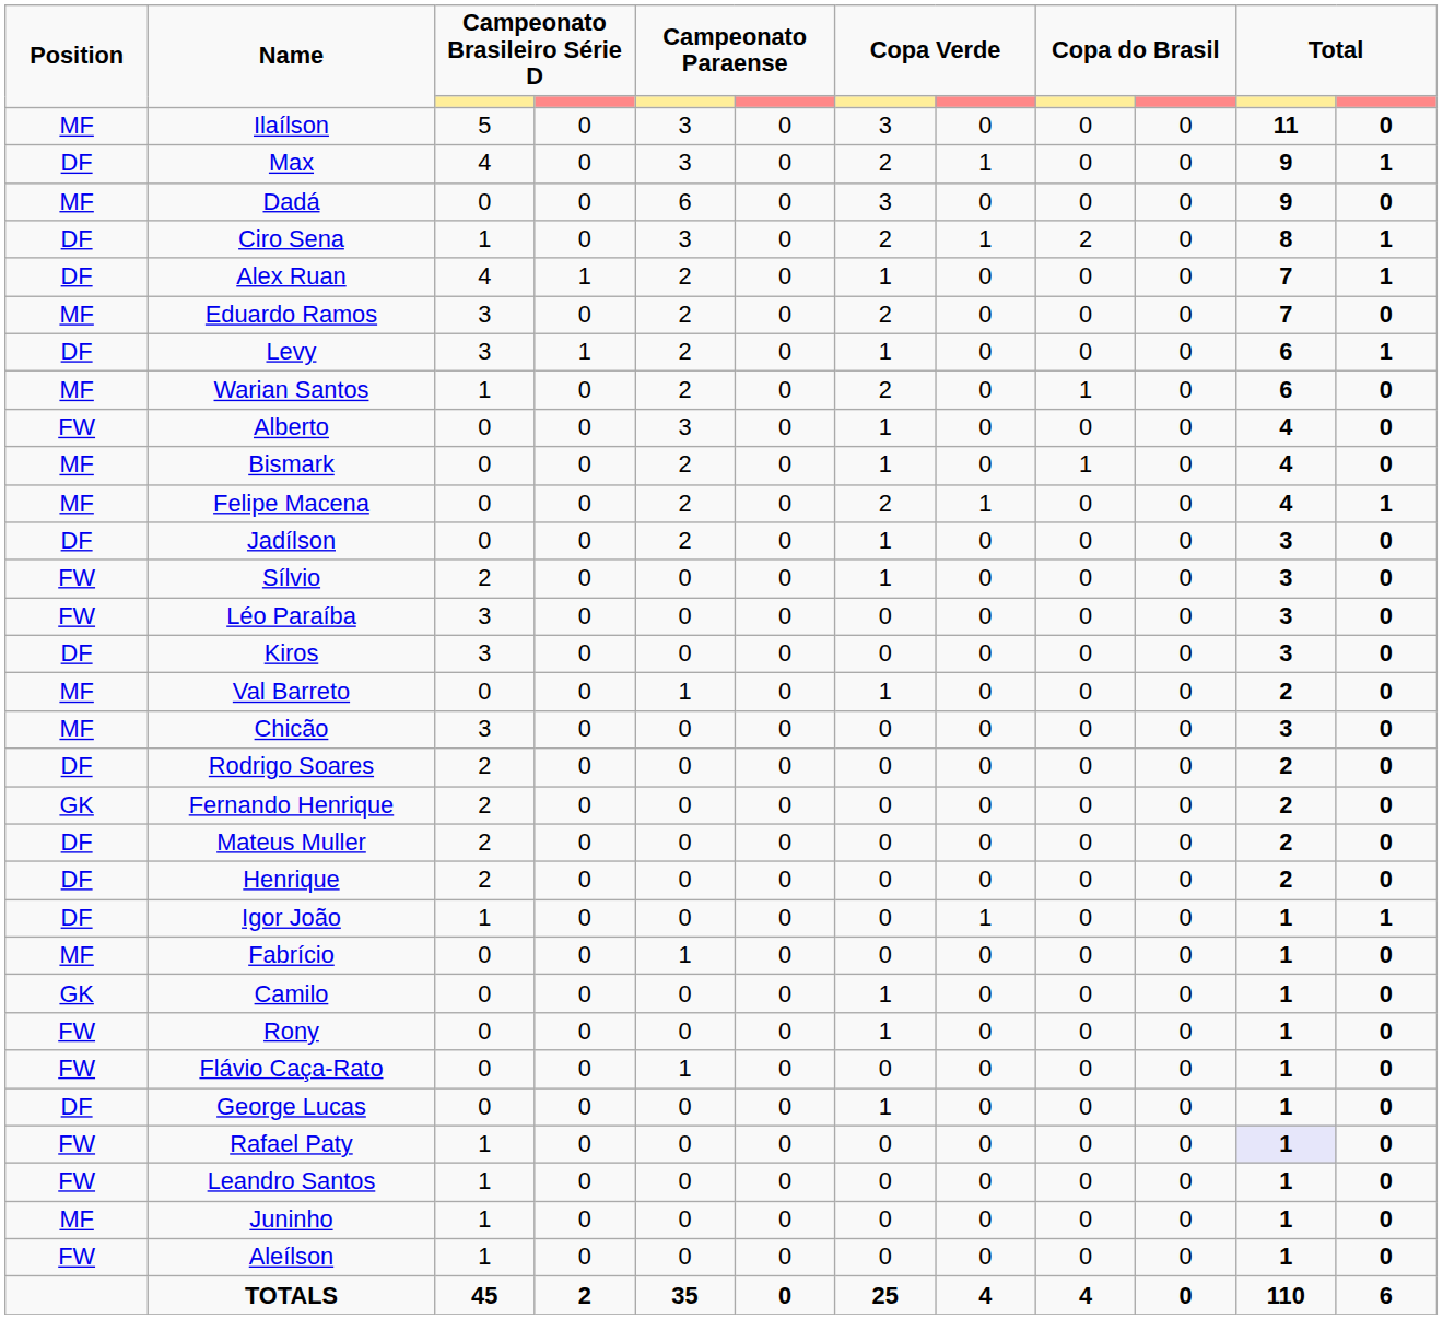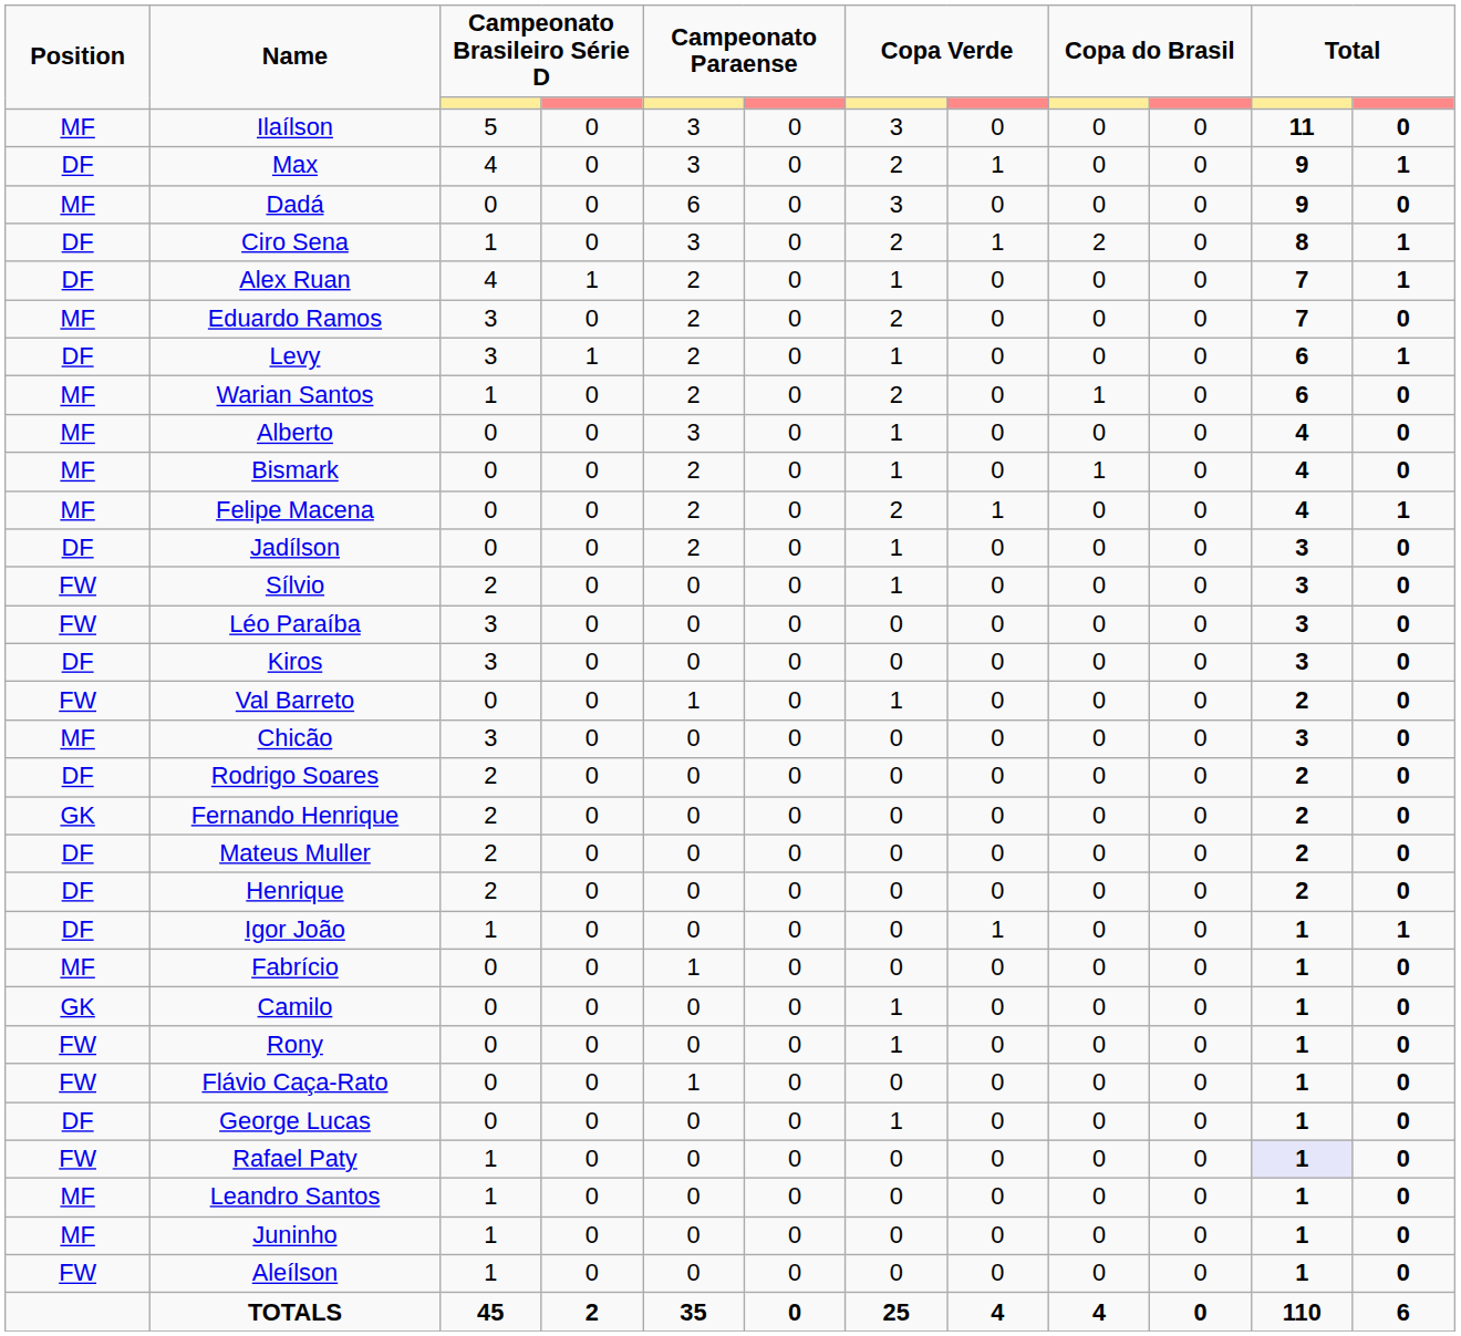 <table class="wikitable" style="text-align:center">
 <tr style="text-align:center;">
 <td rowspan="2"  style="width:10%; "><strong>Position</strong></td>
 <td rowspan="2"  style="width:20%; "><strong>Name</strong></td>
 <td colspan="2"><strong>Campeonato Brasileiro Série D</strong></td>
 <td colspan="2"><strong>Campeonato Paraense</strong></td>
 <td colspan="2"><strong>Copa Verde</strong></td>
 <td colspan="2"><strong>Copa do Brasil</strong></td>
 <td colspan="2"><strong>Total</strong></td>
 </tr>
 <tr>
 <th style="width:60px; background:#fe9;"></th>
 <th style="width:60px; background:#ff8888;"></th>
 <th style="width:60px; background:#fe9;"></th>
 <th style="width:60px; background:#ff8888;"></th>
 <th style="width:60px; background:#fe9;"></th>
 <th style="width:60px; background:#ff8888;"></th>
 <th style="width:60px; background:#fe9;"></th>
 <th style="width:60px; background:#ff8888;"></th>
 <th style="width:60px; background:#fe9;"></th>
 <th style="width:60px; background:#ff8888;"></th>
 </tr>
 <tr>
 <td><a href='#'>MF</a></td>
 <td><a href='#'>Ilaílson</a></td>
 <td>5</td>
 <td>0</td>
 <td>3</td>
 <td>0</td>
 <td>3</td>
 <td>0</td>
 <td>0</td>
 <td>0</td>
 <td><strong>11</strong></td>
 <td><strong>0</strong></td>
 </tr>
 <tr>
 <td><a href='#'>DF</a></td>
 <td><a href='#'>Max</a></td>
 <td>4</td>
 <td>0</td>
 <td>3</td>
 <td>0</td>
 <td>2</td>
 <td>1</td>
 <td>0</td>
 <td>0</td>
 <td><strong>9</strong></td>
 <td><strong>1</strong></td>
 </tr>
 <tr>
 <td><a href='#'>MF</a></td>
 <td><a href='#'>Dadá</a></td>
 <td>0</td>
 <td>0</td>
 <td>6</td>
 <td>0</td>
 <td>3</td>
 <td>0</td>
 <td>0</td>
 <td>0</td>
 <td><strong>9</strong></td>
 <td><strong>0</strong></td>
 </tr>
 <tr>
 <td><a href='#'>DF</a></td>
 <td><a href='#'>Ciro Sena</a></td>
 <td>1</td>
 <td>0</td>
 <td>3</td>
 <td>0</td>
 <td>2</td>
 <td>1</td>
 <td>2</td>
 <td>0</td>
 <td><strong>8</strong></td>
 <td><strong>1</strong></td>
 </tr>
 <tr>
 <td><a href='#'>DF</a></td>
 <td><a href='#'>Alex Ruan</a></td>
 <td>4</td>
 <td>1</td>
 <td>2</td>
 <td>0</td>
 <td>1</td>
 <td>0</td>
 <td>0</td>
 <td>0</td>
 <td><strong>7</strong></td>
 <td><strong>1</strong></td>
 </tr>
 <tr>
 <td><a href='#'>MF</a></td>
 <td><a href='#'>Eduardo Ramos</a></td>
 <td>3</td>
 <td>0</td>
 <td>2</td>
 <td>0</td>
 <td>2</td>
 <td>0</td>
 <td>0</td>
 <td>0</td>
 <td><strong>7</strong></td>
 <td><strong>0</strong></td>
 </tr>
 <tr>
 <td><a href='#'>DF</a></td>
 <td><a href='#'>Levy</a></td>
 <td>3</td>
 <td>1</td>
 <td>2</td>
 <td>0</td>
 <td>1</td>
 <td>0</td>
 <td>0</td>
 <td>0</td>
 <td><strong>6</strong></td>
 <td><strong>1</strong></td>
 </tr>
 <tr>
 <td><a href='#'>MF</a></td>
 <td><a href='#'>Warian Santos</a></td>
 <td>1</td>
 <td>0</td>
 <td>2</td>
 <td>0</td>
 <td>2</td>
 <td>0</td>
 <td>1</td>
 <td>0</td>
 <td><strong>6</strong></td>
 <td><strong>0</strong></td>
 </tr>
 <tr>
-<td><a href='#'>FW</a></td>
+<td><a href='#'>MF</a></td>
 <td><a href='#'>Alberto</a></td>
 <td>0</td>
 <td>0</td>
 <td>3</td>
 <td>0</td>
 <td>1</td>
 <td>0</td>
 <td>0</td>
 <td>0</td>
 <td><strong>4</strong></td>
 <td><strong>0</strong></td>
 </tr>
 <tr>
 <td><a href='#'>MF</a></td>
 <td><a href='#'>Bismark</a></td>
 <td>0</td>
 <td>0</td>
 <td>2</td>
 <td>0</td>
 <td>1</td>
 <td>0</td>
 <td>1</td>
 <td>0</td>
 <td><strong>4</strong></td>
 <td><strong>0</strong></td>
 </tr>
 <tr>
 <td><a href='#'>MF</a></td>
 <td><a href='#'>Felipe Macena</a></td>
 <td>0</td>
 <td>0</td>
 <td>2</td>
 <td>0</td>
 <td>2</td>
 <td>1</td>
 <td>0</td>
 <td>0</td>
 <td><strong>4</strong></td>
 <td><strong>1</strong></td>
 </tr>
 <tr>
 <td><a href='#'>DF</a></td>
 <td><a href='#'>Jadílson</a></td>
 <td>0</td>
 <td>0</td>
 <td>2</td>
 <td>0</td>
 <td>1</td>
 <td>0</td>
 <td>0</td>
 <td>0</td>
 <td><strong>3</strong></td>
 <td><strong>0</strong></td>
 </tr>
 <tr>
 <td><a href='#'>FW</a></td>
 <td><a href='#'>Sílvio</a></td>
 <td>2</td>
 <td>0</td>
 <td>0</td>
 <td>0</td>
 <td>1</td>
 <td>0</td>
 <td>0</td>
 <td>0</td>
 <td><strong>3</strong></td>
 <td><strong>0</strong></td>
 </tr>
 <tr>
 <td><a href='#'>FW</a></td>
 <td><a href='#'>Léo Paraíba</a></td>
 <td>3</td>
 <td>0</td>
 <td>0</td>
 <td>0</td>
 <td>0</td>
 <td>0</td>
 <td>0</td>
 <td>0</td>
 <td><strong>3</strong></td>
 <td><strong>0</strong></td>
 </tr>
 <tr>
 <td><a href='#'>DF</a></td>
 <td><a href='#'>Kiros</a></td>
 <td>3</td>
 <td>0</td>
 <td>0</td>
 <td>0</td>
 <td>0</td>
 <td>0</td>
 <td>0</td>
 <td>0</td>
 <td><strong>3</strong></td>
 <td><strong>0</strong></td>
 </tr>
 <tr>
-<td><a href='#'>MF</a></td>
+<td><a href='#'>FW</a></td>
 <td><a href='#'>Val Barreto</a></td>
 <td>0</td>
 <td>0</td>
 <td>1</td>
 <td>0</td>
 <td>1</td>
 <td>0</td>
 <td>0</td>
 <td>0</td>
 <td><strong>2</strong></td>
 <td><strong>0</strong></td>
 </tr>
 <tr>
 <td><a href='#'>MF</a></td>
 <td><a href='#'>Chicão</a></td>
 <td>3</td>
 <td>0</td>
 <td>0</td>
 <td>0</td>
 <td>0</td>
 <td>0</td>
 <td>0</td>
 <td>0</td>
 <td><strong>3</strong></td>
 <td><strong>0</strong></td>
 </tr>
 <tr>
 <td><a href='#'>DF</a></td>
 <td><a href='#'>Rodrigo Soares</a></td>
 <td>2</td>
 <td>0</td>
 <td>0</td>
 <td>0</td>
 <td>0</td>
 <td>0</td>
 <td>0</td>
 <td>0</td>
 <td><strong>2</strong></td>
 <td><strong>0</strong></td>
 </tr>
 <tr>
 <td><a href='#'>GK</a></td>
 <td><a href='#'>Fernando Henrique</a></td>
 <td>2</td>
 <td>0</td>
 <td>0</td>
 <td>0</td>
 <td>0</td>
 <td>0</td>
 <td>0</td>
 <td>0</td>
 <td><strong>2</strong></td>
 <td><strong>0</strong></td>
 </tr>
 <tr>
 <td><a href='#'>DF</a></td>
 <td><a href='#'>Mateus Muller</a></td>
 <td>2</td>
 <td>0</td>
 <td>0</td>
 <td>0</td>
 <td>0</td>
 <td>0</td>
 <td>0</td>
 <td>0</td>
 <td><strong>2</strong></td>
 <td><strong>0</strong></td>
 </tr>
 <tr>
 <td><a href='#'>DF</a></td>
 <td><a href='#'>Henrique</a></td>
 <td>2</td>
 <td>0</td>
 <td>0</td>
 <td>0</td>
 <td>0</td>
 <td>0</td>
 <td>0</td>
 <td>0</td>
 <td><strong>2</strong></td>
 <td><strong>0</strong></td>
 </tr>
 <tr>
 <td><a href='#'>DF</a></td>
 <td><a href='#'>Igor João</a></td>
 <td>1</td>
 <td>0</td>
 <td>0</td>
 <td>0</td>
 <td>0</td>
 <td>1</td>
 <td>0</td>
 <td>0</td>
 <td><strong>1</strong></td>
 <td><strong>1</strong></td>
 </tr>
 <tr>
 <td><a href='#'>MF</a></td>
 <td><a href='#'>Fabrício</a></td>
 <td>0</td>
 <td>0</td>
 <td>1</td>
 <td>0</td>
 <td>0</td>
 <td>0</td>
 <td>0</td>
 <td>0</td>
 <td><strong>1</strong></td>
 <td><strong>0</strong></td>
 </tr>
 <tr>
 <td><a href='#'>GK</a></td>
 <td><a href='#'>Camilo</a></td>
 <td>0</td>
 <td>0</td>
 <td>0</td>
 <td>0</td>
 <td>1</td>
 <td>0</td>
 <td>0</td>
 <td>0</td>
 <td><strong>1</strong></td>
 <td><strong>0</strong></td>
 </tr>
 <tr>
 <td><a href='#'>FW</a></td>
 <td><a href='#'>Rony</a></td>
 <td>0</td>
 <td>0</td>
 <td>0</td>
 <td>0</td>
 <td>1</td>
 <td>0</td>
 <td>0</td>
 <td>0</td>
 <td><strong>1</strong></td>
 <td><strong>0</strong></td>
 </tr>
 <tr>
 <td><a href='#'>FW</a></td>
 <td><a href='#'>Flávio Caça-Rato</a></td>
 <td>0</td>
 <td>0</td>
 <td>1</td>
 <td>0</td>
 <td>0</td>
 <td>0</td>
 <td>0</td>
 <td>0</td>
 <td><strong>1</strong></td>
 <td><strong>0</strong></td>
 </tr>
 <tr>
 <td><a href='#'>DF</a></td>
 <td><a href='#'>George Lucas</a></td>
 <td>0</td>
 <td>0</td>
 <td>0</td>
 <td>0</td>
 <td>1</td>
 <td>0</td>
 <td>0</td>
 <td>0</td>
 <td><strong>1</strong></td>
 <td><strong>0</strong></td>
 </tr>
 <tr>
 <td><a href='#'>FW</a></td>
 <td><a href='#'>Rafael Paty</a></td>
 <td>1</td>
 <td>0</td>
 <td>0</td>
 <td>0</td>
 <td>0</td>
 <td>0</td>
 <td>0</td>
 <td>0</td>
 <td style="background: lavender;"><strong>1</strong></td>
 <td><strong>0</strong></td>
 </tr>
 <tr>
-<td><a href='#'>FW</a></td>
+<td><a href='#'>MF</a></td>
 <td><a href='#'>Leandro Santos</a></td>
 <td>1</td>
 <td>0</td>
 <td>0</td>
 <td>0</td>
 <td>0</td>
 <td>0</td>
 <td>0</td>
 <td>0</td>
 <td><strong>1</strong></td>
 <td><strong>0</strong></td>
 </tr>
 <tr>
 <td><a href='#'>MF</a></td>
 <td><a href='#'>Juninho</a></td>
 <td>1</td>
 <td>0</td>
 <td>0</td>
 <td>0</td>
 <td>0</td>
 <td>0</td>
 <td>0</td>
 <td>0</td>
 <td><strong>1</strong></td>
 <td><strong>0</strong></td>
 </tr>
 <tr>
 <td><a href='#'>FW</a></td>
 <td><a href='#'>Aleílson</a></td>
 <td>1</td>
 <td>0</td>
 <td>0</td>
 <td>0</td>
 <td>0</td>
 <td>0</td>
 <td>0</td>
 <td>0</td>
 <td><strong>1</strong></td>
 <td><strong>0</strong></td>
 </tr>
 <tr>
 <td colspan="1"></td>
 <td><strong>TOTALS</strong></td>
 <td><strong>45</strong></td>
 <td><strong>2</strong></td>
 <td><strong>35</strong></td>
 <td><strong>0</strong></td>
 <td><strong>25</strong></td>
 <td><strong>4</strong></td>
 <td><strong>4</strong></td>
 <td><strong>0</strong></td>
 <td><strong>110</strong></td>
 <td><strong>6</strong></td>
 </tr>
 </table>
